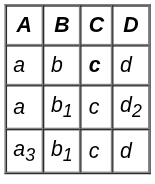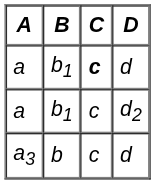 <table border="1" cellspacing="0" cellpadding="5" align="center">
 <tr>
 <th><em>A</em></th>
 <th><em>B</em></th>
 <th><em>C</em></th>
 <th><em>D</em></th>
 </tr>
 <tr>
 <td><em>a</em></td>
-<td><em>b</em></td>
+<td><em>b<sub>1</sub></em></td>
 <td><strong><em>c</em></strong></td>
 <td><em>d</em></td>
 </tr>
 <tr>
 <td><em>a</em></td>
 <td><em>b<sub>1</sub></em></td>
 <td><em>c</em></td>
 <td><em>d<sub>2</sub></em></td>
 </tr>
 <tr>
 <td><em>a<sub>3</sub></em></td>
-<td><em>b<sub>1</sub></em></td>
+<td><em>b</em></td>
 <td><em>c</em></td>
 <td><em>d</em></td>
 </tr>
 </table>
